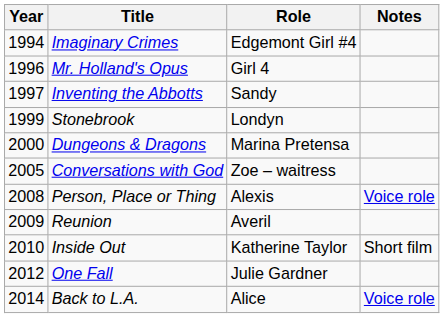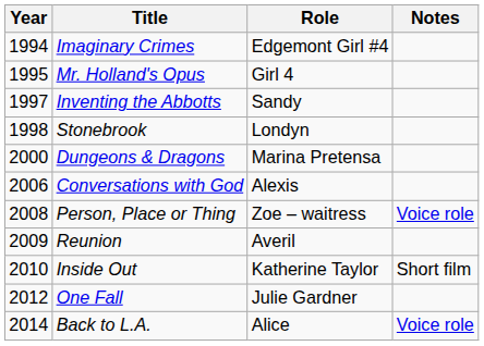 <table class="wikitable sortable">
 <tr>
 <th>Year</th>
 <th>Title</th>
 <th>Role</th>
 <th class="unsortable">Notes</th>
 </tr>
 <tr>
 <td>1994</td>
 <td><em><a href='#'>Imaginary Crimes</a></em></td>
 <td>Edgemont Girl #4</td>
 <td></td>
 </tr>
 <tr>
-<td>1996</td>
+<td>1995</td>
 <td><em><a href='#'>Mr. Holland's Opus</a></em></td>
 <td>Girl 4</td>
 <td></td>
 </tr>
 <tr>
 <td>1997</td>
 <td><em><a href='#'>Inventing the Abbotts</a></em></td>
 <td>Sandy</td>
 <td></td>
 </tr>
 <tr>
-<td>1999</td>
+<td>1998</td>
 <td><em>Stonebrook</em></td>
 <td>Londyn</td>
 <td></td>
 </tr>
 <tr>
 <td>2000</td>
 <td><em><a href='#'>Dungeons & Dragons</a></em></td>
 <td>Marina Pretensa</td>
 <td></td>
 </tr>
 <tr>
-<td>2005</td>
+<td>2006</td>
 <td><em><a href='#'>Conversations with God</a></em></td>
-<td>Zoe – waitress</td>
+<td>Alexis</td>
 <td></td>
 </tr>
 <tr>
 <td>2008</td>
 <td><em>Person, Place or Thing</em></td>
-<td>Alexis</td>
+<td>Zoe – waitress</td>
 <td><a href='#'>Voice role</a></td>
 </tr>
 <tr>
 <td>2009</td>
 <td><em>Reunion</em></td>
 <td>Averil</td>
 <td></td>
 </tr>
 <tr>
 <td>2010</td>
 <td><em>Inside Out</em></td>
 <td>Katherine Taylor</td>
 <td>Short film</td>
 </tr>
 <tr>
 <td>2012</td>
 <td><em><a href='#'>One Fall</a></em></td>
 <td>Julie Gardner</td>
 <td></td>
 </tr>
 <tr>
 <td>2014</td>
 <td><em>Back to L.A.</em></td>
 <td>Alice</td>
 <td><a href='#'>Voice role</a></td>
 </tr>
 </table>
